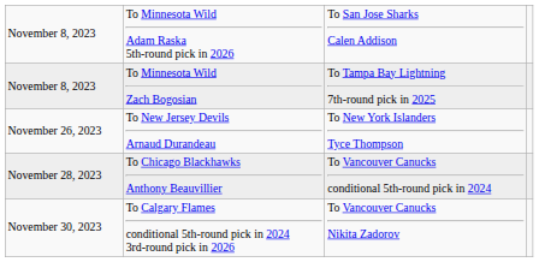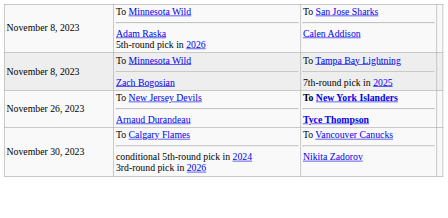 <table cellspacing=0 class="wikitable" style="border:1px solid #999999; width:720px;">
 <tr>
 <td>November 8, 2023</td>
 <td valign="top">To <a href='#'>Minnesota Wild</a><hr><a href='#'>Adam Raska</a><br>5th-round pick in <a href='#'>2026</a></td>
 <td valign="top">To <a href='#'>San Jose Sharks</a><hr><a href='#'>Calen Addison</a></td>
 <td></td>
 </tr>
 <tr bgcolor="eeeeee">
 <td>November 8, 2023</td>
 <td valign="top">To <a href='#'>Minnesota Wild</a><hr><a href='#'>Zach Bogosian</a></td>
 <td valign="top">To <a href='#'>Tampa Bay Lightning</a><hr>7th-round pick in <a href='#'>2025</a></td>
 <td></td>
 </tr>
 <tr>
 <td>November 26, 2023</td>
 <td valign="top">To <a href='#'>New Jersey Devils</a><hr><a href='#'>Arnaud Durandeau</a></td>
-<td valign="top">To <a href='#'>New York Islanders</a><hr><a href='#'>Tyce Thompson</a></td>
-<td></td>
-</tr>
-<tr bgcolor="eeeeee">
-<td>November 28, 2023</td>
-<td valign="top">To <a href='#'>Chicago Blackhawks</a><hr><a href='#'>Anthony Beauvillier</a></td>
-<td valign="top">To <a href='#'>Vancouver Canucks</a><hr>conditional 5th-round pick in <a href='#'>2024</a></td>
+<td valign="top"><strong>To <a href='#'>New York Islanders</a><hr><a href='#'>Tyce Thompson</a></strong></td>
 <td></td>
 </tr>
 <tr>
 <td>November 30, 2023</td>
 <td valign="top">To <a href='#'>Calgary Flames</a><hr>conditional 5th-round pick in <a href='#'>2024</a><br>3rd-round pick in <a href='#'>2026</a></td>
 <td valign="top">To <a href='#'>Vancouver Canucks</a><hr><a href='#'>Nikita Zadorov</a></td>
 <td></td>
 </tr>
 </table>
